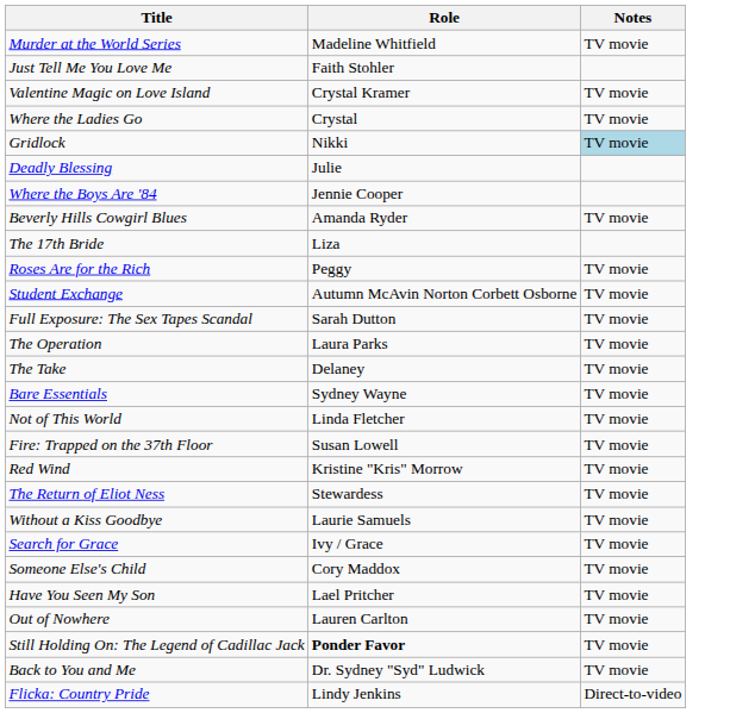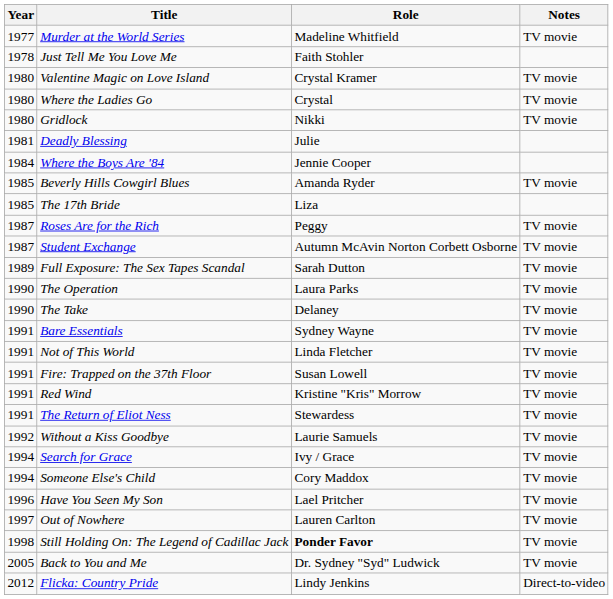 <table class="wikitable sortable">
 <tr>
+<th>Year</th>
 <th>Title</th>
 <th>Role</th>
 <th>Notes</th>
 </tr>
 <tr>
+<td>1977</td>
 <td><em><a href='#'>Murder at the World Series</a></em></td>
 <td>Madeline Whitfield</td>
 <td>TV movie</td>
 </tr>
 <tr>
+<td>1978</td>
 <td><em>Just Tell Me You Love Me</em></td>
 <td>Faith Stohler</td>
 <td></td>
 </tr>
 <tr>
+<td>1980</td>
 <td><em>Valentine Magic on Love Island</em></td>
 <td>Crystal Kramer</td>
 <td>TV movie</td>
 </tr>
 <tr>
+<td>1980</td>
 <td><em>Where the Ladies Go</em></td>
 <td>Crystal</td>
 <td>TV movie</td>
 </tr>
 <tr>
+<td>1980</td>
 <td><em>Gridlock</em></td>
 <td>Nikki</td>
-<td style="background: lightblue;">TV movie</td>
+<td>TV movie</td>
 </tr>
 <tr>
+<td>1981</td>
 <td><em><a href='#'>Deadly Blessing</a></em></td>
 <td>Julie</td>
 <td></td>
 </tr>
 <tr>
+<td>1984</td>
 <td><em><a href='#'>Where the Boys Are '84</a></em></td>
 <td>Jennie Cooper</td>
 <td></td>
 </tr>
 <tr>
+<td>1985</td>
 <td><em>Beverly Hills Cowgirl Blues</em></td>
 <td>Amanda Ryder</td>
 <td>TV movie</td>
 </tr>
 <tr>
+<td>1985</td>
 <td><em>The 17th Bride</em></td>
 <td>Liza</td>
 <td></td>
 </tr>
 <tr>
+<td>1987</td>
 <td><em><a href='#'>Roses Are for the Rich</a></em></td>
 <td>Peggy</td>
 <td>TV movie</td>
 </tr>
 <tr>
+<td>1987</td>
 <td><em><a href='#'>Student Exchange</a></em></td>
 <td>Autumn McAvin Norton Corbett Osborne</td>
 <td>TV movie</td>
 </tr>
 <tr>
+<td>1989</td>
 <td><em>Full Exposure: The Sex Tapes Scandal</em></td>
 <td>Sarah Dutton</td>
 <td>TV movie</td>
 </tr>
 <tr>
+<td>1990</td>
 <td><em>The Operation</em></td>
 <td>Laura Parks</td>
 <td>TV movie</td>
 </tr>
 <tr>
+<td>1990</td>
 <td><em>The Take</em></td>
 <td>Delaney</td>
 <td>TV movie</td>
 </tr>
 <tr>
+<td>1991</td>
 <td><em><a href='#'>Bare Essentials</a></em></td>
 <td>Sydney Wayne</td>
 <td>TV movie</td>
 </tr>
 <tr>
+<td>1991</td>
 <td><em>Not of This World</em></td>
 <td>Linda Fletcher</td>
 <td>TV movie</td>
 </tr>
 <tr>
+<td>1991</td>
 <td><em>Fire: Trapped on the 37th Floor</em></td>
 <td>Susan Lowell</td>
 <td>TV movie</td>
 </tr>
 <tr>
+<td>1991</td>
 <td><em>Red Wind</em></td>
 <td>Kristine "Kris" Morrow</td>
 <td>TV movie</td>
 </tr>
 <tr>
+<td>1991</td>
 <td><em><a href='#'>The Return of Eliot Ness</a></em></td>
 <td>Stewardess</td>
 <td>TV movie</td>
 </tr>
 <tr>
+<td>1992</td>
 <td><em>Without a Kiss Goodbye</em></td>
 <td>Laurie Samuels</td>
 <td>TV movie</td>
 </tr>
 <tr>
+<td>1994</td>
 <td><em><a href='#'>Search for Grace</a></em></td>
 <td>Ivy / Grace</td>
 <td>TV movie</td>
 </tr>
 <tr>
+<td>1994</td>
 <td><em>Someone Else's Child</em></td>
 <td>Cory Maddox</td>
 <td>TV movie</td>
 </tr>
 <tr>
+<td>1996</td>
 <td><em>Have You Seen My Son</em></td>
 <td>Lael Pritcher</td>
 <td>TV movie</td>
 </tr>
 <tr>
+<td>1997</td>
 <td><em>Out of Nowhere</em></td>
 <td>Lauren Carlton</td>
 <td>TV movie</td>
 </tr>
 <tr>
+<td>1998</td>
 <td><em>Still Holding On: The Legend of Cadillac Jack</em></td>
 <td><strong>Ponder Favor</strong></td>
 <td>TV movie</td>
 </tr>
 <tr>
+<td>2005</td>
 <td><em>Back to You and Me</em></td>
 <td>Dr. Sydney "Syd" Ludwick</td>
 <td>TV movie</td>
 </tr>
 <tr>
+<td>2012</td>
 <td><em><a href='#'>Flicka: Country Pride</a></em></td>
 <td>Lindy Jenkins</td>
 <td>Direct-to-video</td>
 </tr>
 </table>
